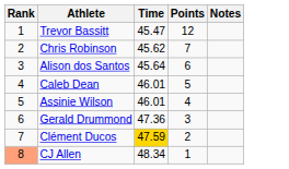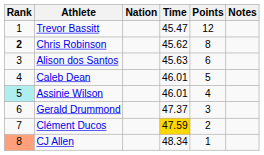 <table class="wikitable mw-datatable sortable" style="text-align:center;">
 <tr>
 <th scope="col" style="width: 10px;">Rank</th>
 <th scope="col">Athlete</th>
+<th scope="col">Nation</th>
 <th scope="col">Time</th>
 <th scope="col">Points</th>
 <th scope="col">Notes</th>
 </tr>
 <tr>
 <td>1</td>
 <td align="left"><a href='#'>Trevor Bassitt</a> </td>
+<td align="left"></td>
 <td>45.47</td>
 <td>12</td>
 <td></td>
 </tr>
 <tr>
-<td>2</td>
+<td><strong>2</strong></td>
 <td align="left"><a href='#'>Chris Robinson</a> </td>
+<td align="left"></td>
 <td>45.62</td>
-<td>7</td>
+<td>8</td>
 <td></td>
 </tr>
 <tr>
 <td>3</td>
 <td align="left"><a href='#'>Alison dos Santos</a> </td>
-<td>45.64</td>
+<td align="left"></td>
+<td>45.63</td>
 <td>6</td>
 <td></td>
 </tr>
 <tr>
 <td>4</td>
 <td align="left"><a href='#'>Caleb Dean</a> </td>
+<td align="left"></td>
 <td>46.01</td>
 <td>5</td>
 <td></td>
 </tr>
 <tr>
-<td>5</td>
+<td style="background: paleturquoise;">5</td>
 <td align="left"><a href='#'>Assinie Wilson</a> </td>
+<td align="left"></td>
 <td>46.01</td>
 <td>4</td>
 <td></td>
 </tr>
 <tr>
 <td>6</td>
 <td align="left"><a href='#'>Gerald Drummond</a> </td>
-<td>47.36</td>
+<td align="left"></td>
+<td>47.37</td>
 <td>3</td>
 <td></td>
 </tr>
 <tr>
 <td>7</td>
 <td align="left"><a href='#'>Clément Ducos</a> </td>
+<td align="left"></td>
 <td style="background: gold;">47.59</td>
 <td>2</td>
 <td></td>
 </tr>
 <tr>
 <td style="background: lightsalmon;">8</td>
 <td align="left"><a href='#'>CJ Allen</a> </td>
+<td align="left"></td>
 <td>48.34</td>
 <td>1</td>
 <td></td>
 </tr>
 </table>
